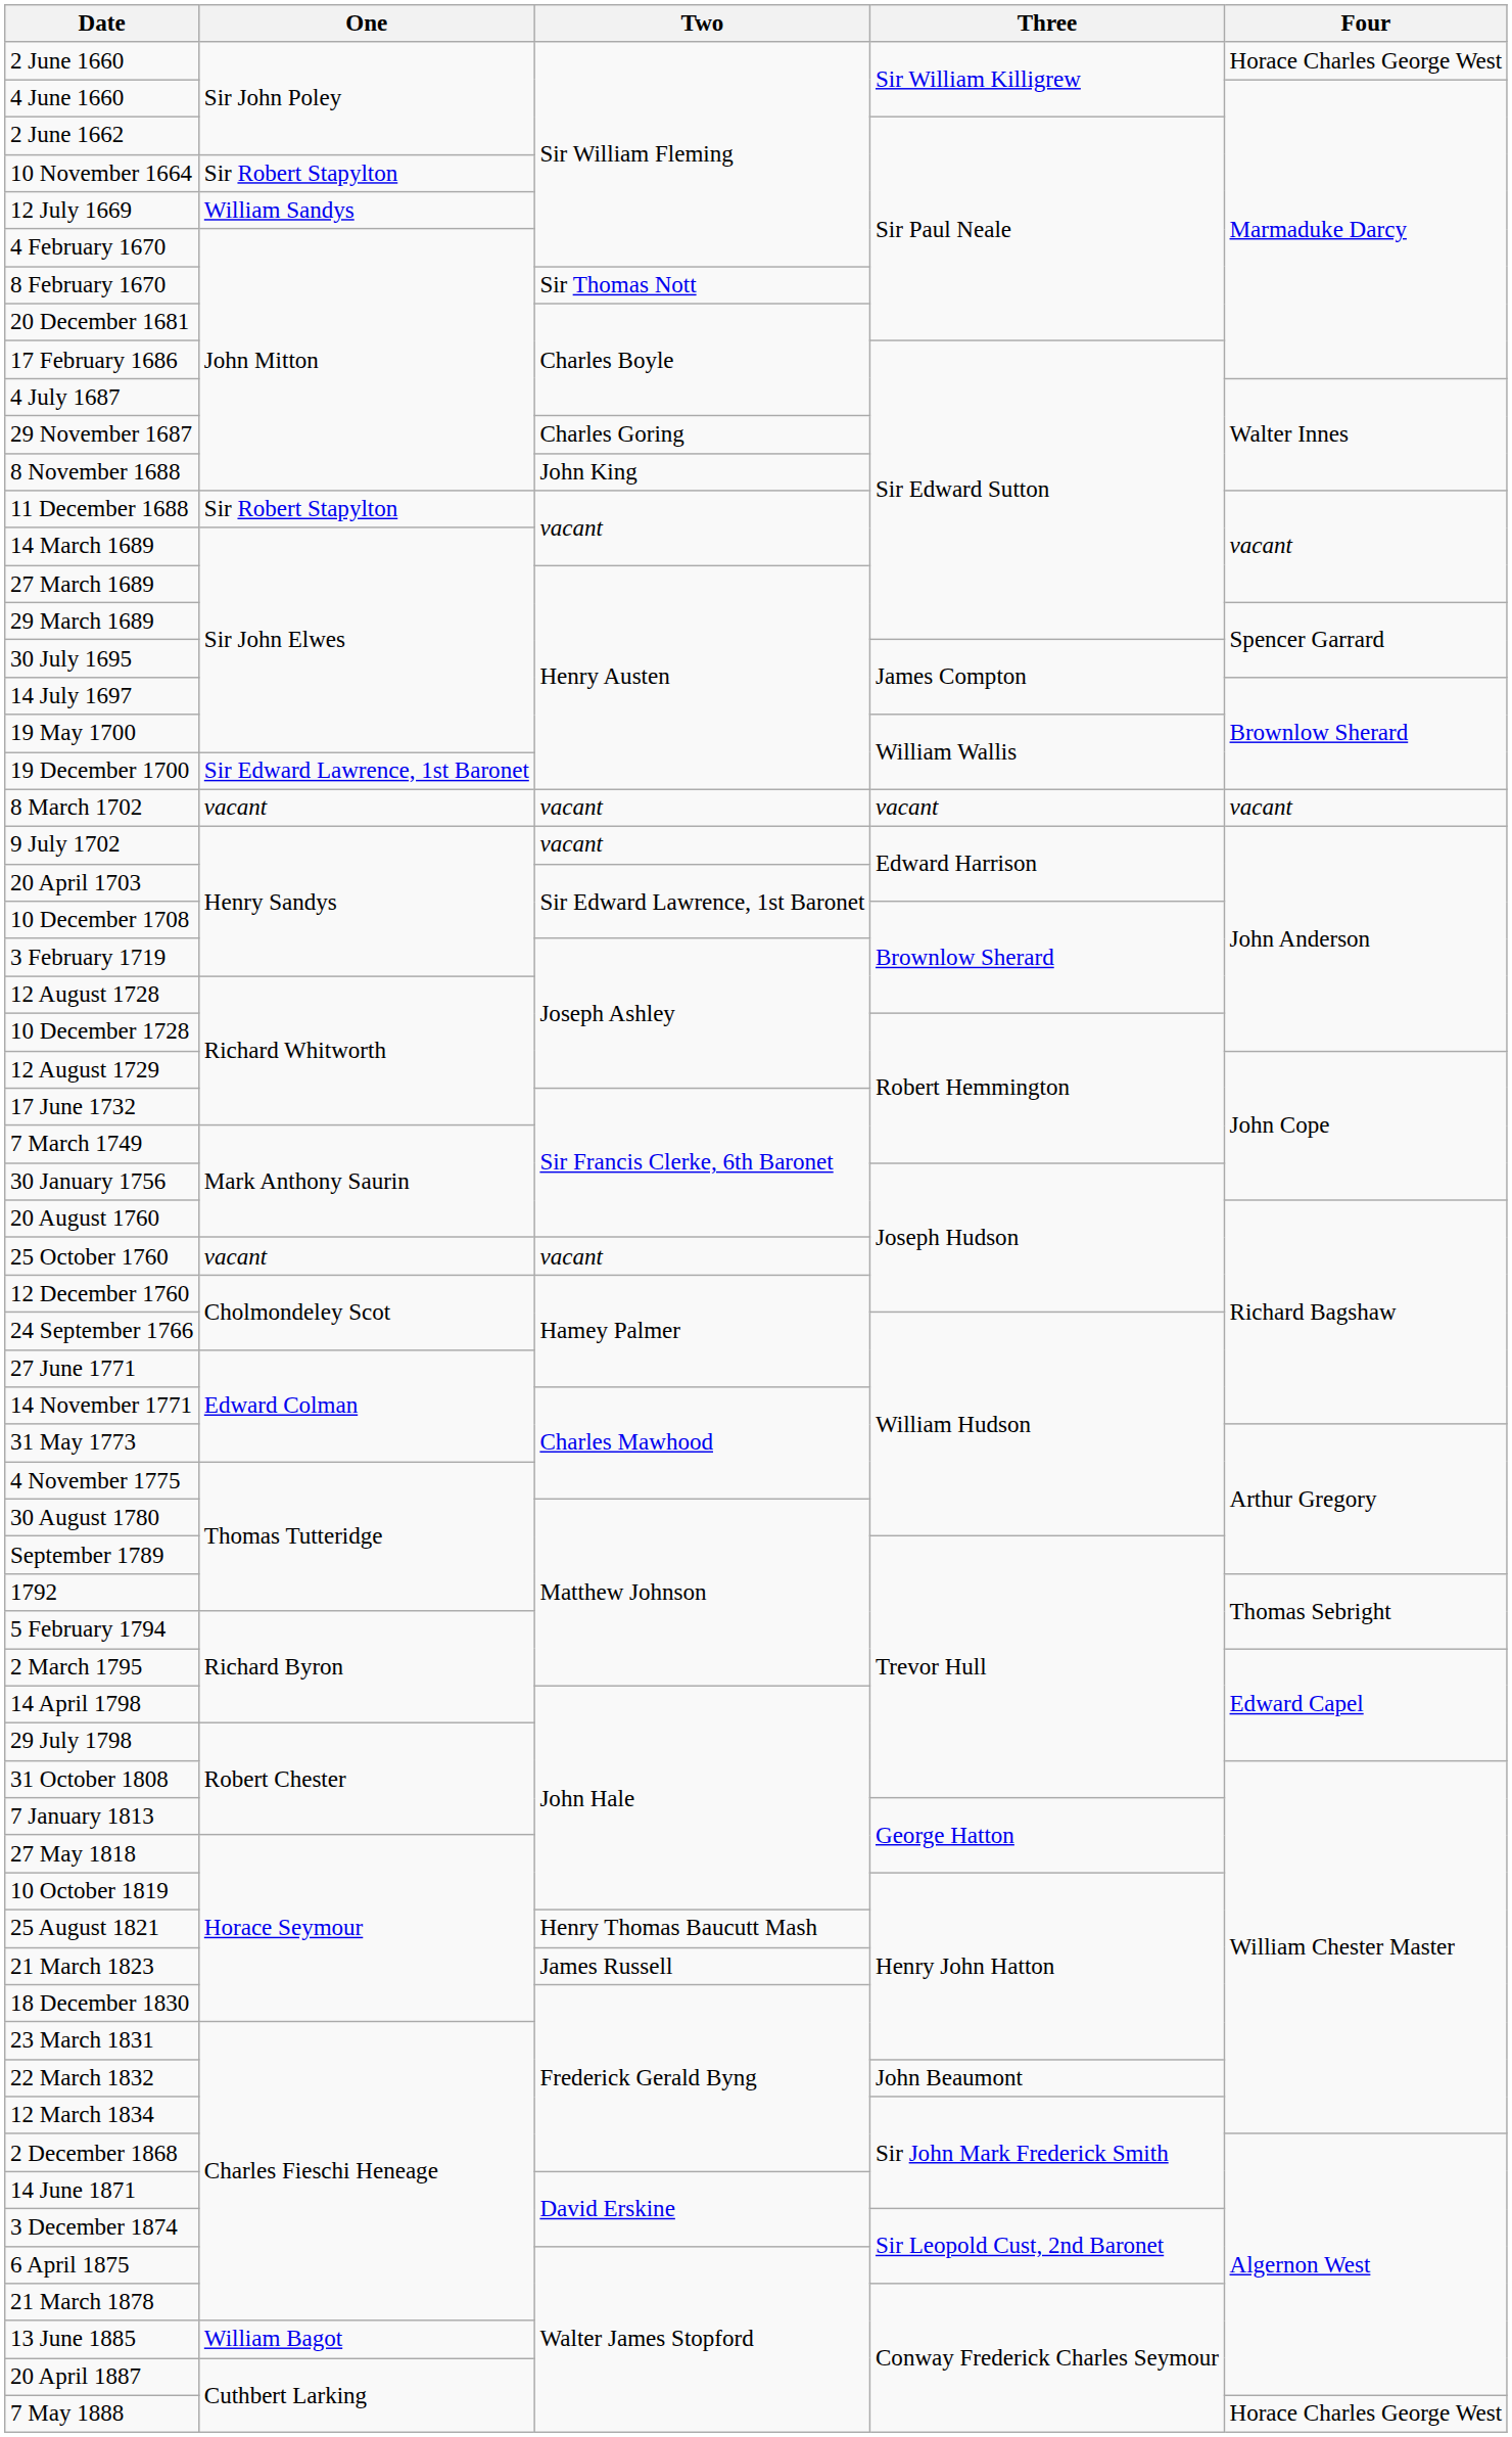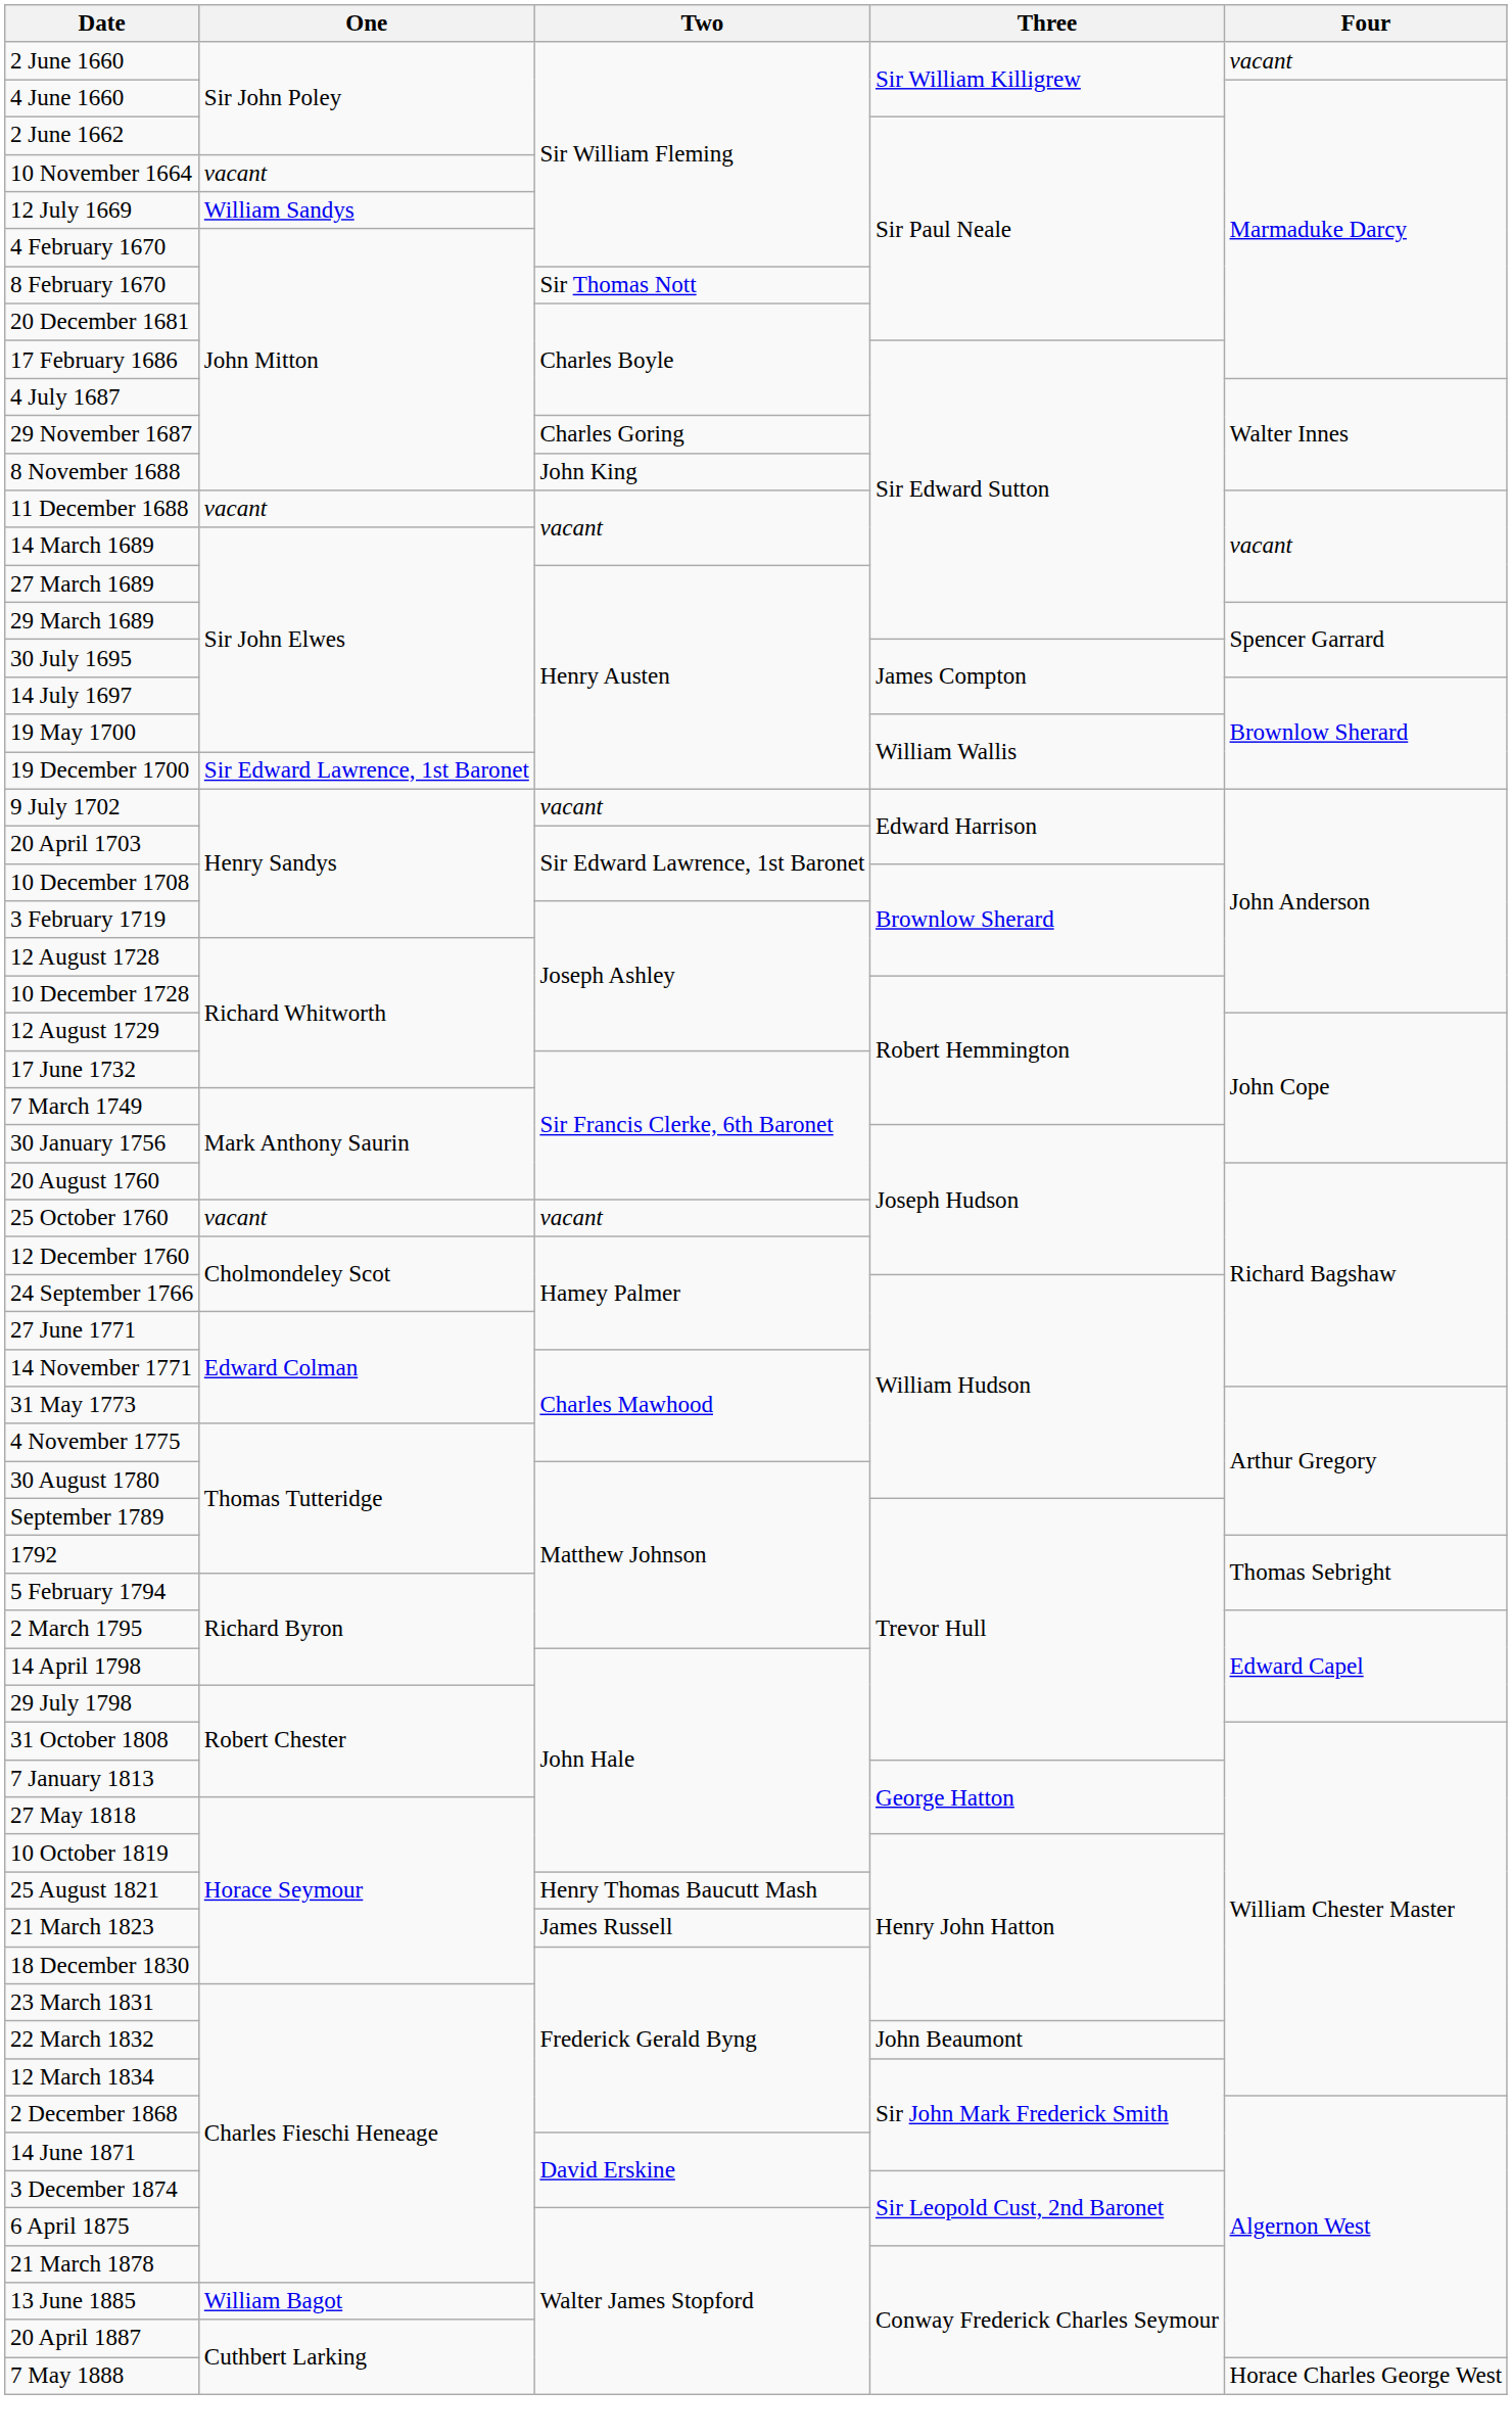 <table class="wikitable">
 <tr>
 <th>Date</th>
 <th>One</th>
 <th>Two</th>
 <th>Three</th>
 <th>Four</th>
 </tr>
 <tr>
 <td>2 June 1660</td>
 <td rowspan=3>Sir John Poley</td>
 <td rowspan=6>Sir William Fleming</td>
 <td rowspan=2><a href='#'>Sir William Killigrew</a></td>
-<td>Horace Charles George West</td>
+<td><em>vacant</em></td>
 </tr>
 <tr>
 <td>4 June 1660</td>
 <td rowspan=8><a href='#'>Marmaduke Darcy</a></td>
 </tr>
 <tr>
 <td>2 June 1662</td>
 <td rowspan=6>Sir Paul Neale</td>
 </tr>
 <tr>
 <td>10 November 1664</td>
-<td>Sir <a href='#'>Robert Stapylton</a></td>
+<td><em>vacant</em></td>
 </tr>
 <tr>
 <td>12 July 1669</td>
 <td><a href='#'>William Sandys</a></td>
 </tr>
 <tr>
 <td>4 February 1670</td>
 <td rowspan=7>John Mitton</td>
 </tr>
 <tr>
 <td>8 February 1670</td>
 <td>Sir <a href='#'>Thomas Nott</a></td>
 </tr>
 <tr>
 <td>20 December 1681</td>
 <td rowspan=3>Charles Boyle</td>
 </tr>
 <tr>
 <td>17 February 1686</td>
 <td rowspan=8>Sir Edward Sutton</td>
 </tr>
 <tr>
 <td>4 July 1687</td>
 <td rowspan=3>Walter Innes</td>
 </tr>
 <tr>
 <td>29 November 1687</td>
 <td>Charles Goring</td>
 </tr>
 <tr>
 <td>8 November 1688</td>
 <td>John King</td>
 </tr>
 <tr>
 <td>11 December 1688</td>
-<td>Sir <a href='#'>Robert Stapylton</a></td>
+<td><em>vacant</em></td>
 <td rowspan=2><em>vacant</em></td>
 <td rowspan=3><em>vacant</em></td>
 </tr>
 <tr>
 <td>14 March 1689</td>
 <td rowspan=6>Sir John Elwes</td>
 </tr>
 <tr>
 <td>27 March 1689</td>
 <td rowspan=6>Henry Austen</td>
 </tr>
 <tr>
 <td>29 March 1689</td>
 <td rowspan=2>Spencer Garrard</td>
 </tr>
 <tr>
 <td>30 July 1695</td>
 <td rowspan=2>James Compton </td>
 </tr>
 <tr>
 <td>14 July 1697</td>
 <td rowspan=3><a href='#'>Brownlow Sherard</a></td>
 </tr>
 <tr>
 <td>19 May 1700</td>
 <td rowspan=2>William Wallis</td>
 </tr>
 <tr>
 <td>19 December 1700</td>
 <td><a href='#'>Sir Edward Lawrence, 1st Baronet</a></td>
-</tr>
-<tr>
-<td>8 March 1702</td>
-<td><em>vacant</em></td>
-<td><em>vacant</em></td>
-<td><em>vacant</em></td>
-<td><em>vacant</em></td>
 </tr>
 <tr>
 <td>9 July 1702</td>
 <td rowspan=4>Henry Sandys</td>
 <td><em>vacant</em></td>
 <td rowspan=2>Edward Harrison</td>
 <td rowspan=6>John Anderson</td>
 </tr>
 <tr>
 <td>20 April 1703</td>
 <td rowspan=2>Sir Edward Lawrence, 1st Baronet</td>
 </tr>
 <tr>
 <td>10 December 1708</td>
 <td rowspan=3><a href='#'>Brownlow Sherard</a></td>
 </tr>
 <tr>
 <td>3 February 1719</td>
 <td rowspan=4>Joseph Ashley</td>
 </tr>
 <tr>
 <td>12 August 1728</td>
 <td rowspan=4>Richard Whitworth</td>
 </tr>
 <tr>
 <td>10 December 1728</td>
 <td rowspan=4>Robert Hemmington</td>
 </tr>
 <tr>
 <td>12 August 1729</td>
 <td rowspan=4>John Cope </td>
 </tr>
 <tr>
 <td>17 June 1732</td>
 <td rowspan=4><a href='#'>Sir Francis Clerke, 6th Baronet</a></td>
 </tr>
 <tr>
 <td>7 March 1749</td>
 <td rowspan=3>Mark Anthony Saurin</td>
 </tr>
 <tr>
 <td>30 January 1756</td>
 <td rowspan=4>Joseph Hudson</td>
 </tr>
 <tr>
 <td>20 August 1760</td>
 <td rowspan=6>Richard Bagshaw</td>
 </tr>
 <tr>
 <td>25 October 1760</td>
 <td><em>vacant</em></td>
 <td><em>vacant</em></td>
 </tr>
 <tr>
 <td>12 December 1760</td>
 <td rowspan=2>Cholmondeley Scot</td>
 <td rowspan=3>Hamey Palmer</td>
 </tr>
 <tr>
 <td>24 September 1766</td>
 <td rowspan=6>William Hudson</td>
 </tr>
 <tr>
 <td>27 June 1771</td>
 <td rowspan=3><a href='#'>Edward Colman</a></td>
 </tr>
 <tr>
 <td>14 November 1771</td>
 <td rowspan=3><a href='#'>Charles Mawhood</a></td>
 </tr>
 <tr>
 <td>31 May 1773</td>
 <td rowspan=4>Arthur Gregory</td>
 </tr>
 <tr>
 <td>4 November 1775</td>
 <td rowspan=4>Thomas Tutteridge</td>
 </tr>
 <tr>
 <td>30 August 1780</td>
 <td rowspan=5>Matthew Johnson</td>
 </tr>
 <tr>
 <td>September 1789</td>
 <td rowspan=7>Trevor Hull</td>
 </tr>
 <tr>
 <td>1792</td>
 <td rowspan=2>Thomas Sebright</td>
 </tr>
 <tr>
 <td>5 February 1794</td>
 <td rowspan=3>Richard Byron</td>
 </tr>
 <tr>
 <td>2 March 1795</td>
 <td rowspan=3><a href='#'>Edward Capel</a></td>
 </tr>
 <tr>
 <td>14 April 1798</td>
 <td rowspan=6>John Hale</td>
 </tr>
 <tr>
 <td>29 July 1798</td>
 <td rowspan=3>Robert Chester</td>
 </tr>
 <tr>
 <td>31 October 1808</td>
 <td rowspan=10>William Chester Master</td>
 </tr>
 <tr>
 <td>7 January 1813</td>
 <td rowspan=2><a href='#'>George Hatton</a></td>
 </tr>
 <tr>
 <td>27 May 1818</td>
 <td rowspan=5><a href='#'>Horace Seymour</a></td>
 </tr>
 <tr>
 <td>10 October 1819</td>
 <td rowspan=5>Henry John Hatton</td>
 </tr>
 <tr>
 <td>25 August 1821</td>
 <td>Henry Thomas Baucutt Mash</td>
 </tr>
 <tr>
 <td>21 March 1823</td>
 <td>James Russell</td>
 </tr>
 <tr>
 <td>18 December 1830</td>
 <td rowspan=5>Frederick Gerald Byng</td>
 </tr>
 <tr>
 <td>23 March 1831</td>
 <td rowspan=8>Charles Fieschi Heneage</td>
 </tr>
 <tr>
 <td>22 March 1832</td>
 <td>John Beaumont</td>
 </tr>
 <tr>
 <td>12 March 1834</td>
 <td rowspan=3>Sir <a href='#'>John Mark Frederick Smith</a></td>
 </tr>
 <tr>
 <td>2 December 1868</td>
 <td rowspan=7><a href='#'>Algernon West</a></td>
 </tr>
 <tr>
 <td>14 June 1871</td>
 <td rowspan=2><a href='#'>David Erskine</a></td>
 </tr>
 <tr>
 <td>3 December 1874</td>
 <td rowspan=2><a href='#'>Sir Leopold Cust, 2nd Baronet</a></td>
 </tr>
 <tr>
 <td>6 April 1875</td>
 <td rowspan=5>Walter James Stopford</td>
 </tr>
 <tr>
 <td>21 March 1878</td>
 <td rowspan=4>Conway Frederick Charles Seymour</td>
 </tr>
 <tr>
 <td>13 June 1885</td>
 <td><a href='#'>William Bagot</a></td>
 </tr>
 <tr>
 <td>20 April 1887</td>
 <td rowspan=2>Cuthbert Larking</td>
 </tr>
 <tr>
 <td>7 May 1888</td>
 <td>Horace Charles George West</td>
 </tr>
 </table>
